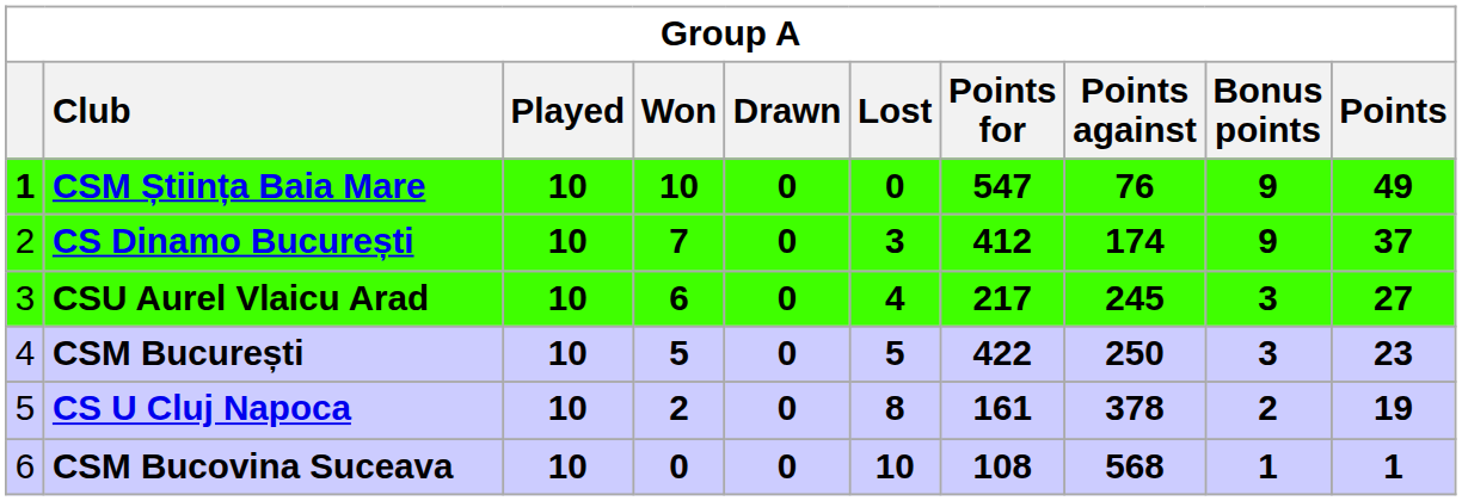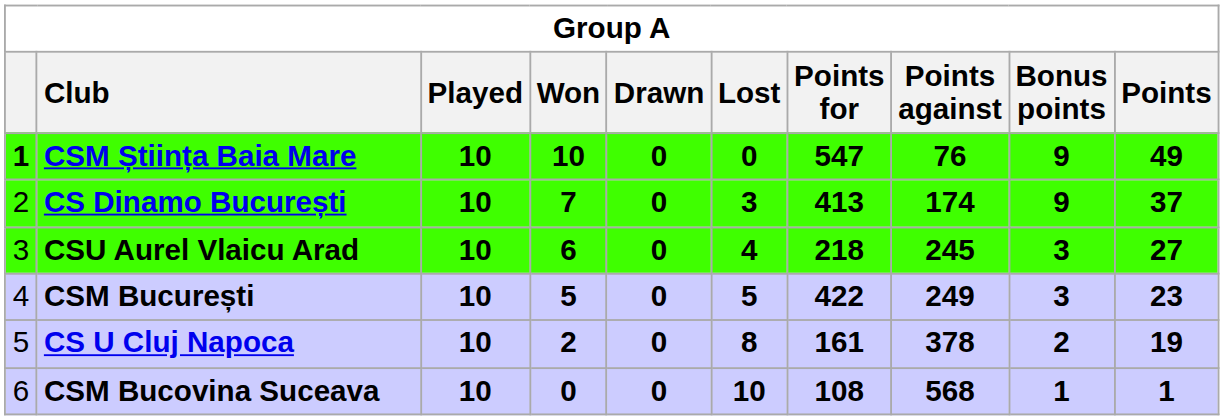 <table class="wikitable" style="float:left; margin-right:15px; text-align: center;">
 <tr>
 <td colspan="11" bgcolor="#FFFFFF" cellpadding="0" cellspacing="0"><strong>Group A</strong></td>
 </tr>
 <tr>
 <th bgcolor="#efefef" width="10"></th>
 <th bgcolor="#efefef" style="text-align:left" width="200">Club</th>
 <th bgcolor="#efefef" width="20">Played</th>
 <th bgcolor="#efefef" width="20">Won</th>
 <th bgcolor="#efefef" width="20">Drawn</th>
 <th bgcolor="#efefef" width="20">Lost</th>
 <th bgcolor="#efefef" width="20">Points for</th>
 <th bgcolor="#efefef" width="20">Points against</th>
 <th bgcolor="#efefef" width="20">Bonus points</th>
 <th bgcolor="#efefef" width="20">Points</th>
 </tr>
 <tr bgcolor=#3fff00 align=center>
 <td><strong>1</strong></td>
 <td align=left><strong><a href='#'>CSM Știința Baia Mare</a></strong></td>
 <td><strong>10</strong></td>
 <td><strong>10</strong></td>
 <td><strong>0</strong></td>
 <td><strong>0</strong></td>
 <td><strong>547</strong></td>
 <td><strong>76</strong></td>
 <td><strong>9</strong></td>
 <td><strong>49</strong></td>
 </tr>
 <tr bgcolor=#3fff00 align=center>
 <td>2</td>
 <td align=left><strong><a href='#'>CS Dinamo București</a></strong></td>
 <td><strong>10</strong></td>
 <td><strong>7</strong></td>
 <td><strong>0</strong></td>
 <td><strong>3</strong></td>
-<td><strong>412</strong></td>
+<td><strong>413</strong></td>
 <td><strong>174</strong></td>
 <td><strong>9</strong></td>
 <td><strong>37</strong></td>
 </tr>
 <tr bgcolor=#3fff00 align=center>
 <td>3</td>
 <td align=left><strong>CSU Aurel Vlaicu Arad</strong></td>
 <td><strong>10</strong></td>
 <td><strong>6</strong></td>
 <td><strong>0</strong></td>
 <td><strong>4</strong></td>
-<td><strong>217</strong></td>
+<td><strong>218</strong></td>
 <td><strong>245</strong></td>
 <td><strong>3</strong></td>
 <td><strong>27</strong></td>
 </tr>
 <tr bgcolor=#ccccff align=center>
 <td>4</td>
 <td align=left><strong>CSM București</strong></td>
 <td><strong>10</strong></td>
 <td><strong>5</strong></td>
 <td><strong>0</strong></td>
 <td><strong>5</strong></td>
 <td><strong>422</strong></td>
-<td><strong>250</strong></td>
+<td><strong>249</strong></td>
 <td><strong>3</strong></td>
 <td><strong>23</strong></td>
 </tr>
 <tr bgcolor=#ccccff align=center>
 <td>5</td>
 <td align=left><strong><a href='#'>CS U Cluj Napoca</a></strong></td>
 <td><strong>10</strong></td>
 <td><strong>2</strong></td>
 <td><strong>0</strong></td>
 <td><strong>8</strong></td>
 <td><strong>161</strong></td>
 <td><strong>378</strong></td>
 <td><strong>2</strong></td>
 <td><strong>19</strong></td>
 </tr>
 <tr bgcolor=#ccccff align=center>
 <td>6</td>
 <td align=left><strong>CSM Bucovina Suceava</strong></td>
 <td><strong>10</strong></td>
 <td><strong>0</strong></td>
 <td><strong>0</strong></td>
 <td><strong>10</strong></td>
 <td><strong>108</strong></td>
 <td><strong>568</strong></td>
 <td><strong>1</strong></td>
 <td><strong>1</strong></td>
 </tr>
 </table>
